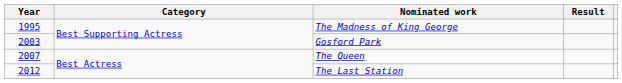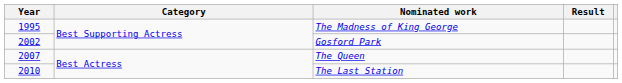 <table class=wikitable>
 <tr>
 <th scope="col" style="width:5em;">Year</th>
 <th scope="col" style="width:28em;">Category</th>
 <th scope="col" style="width:27em;">Nominated work</th>
 <th scope="col" style="width:5em;">Result</th>
 <th></th>
 </tr>
 <tr>
 <td style="text-align:center;"><a href='#'>1995</a></td>
 <td rowspan="2"><a href='#'>Best Supporting Actress</a></td>
 <td><em><a href='#'>The Madness of King George</a></em></td>
 <td></td>
 <td style="text-align:center;"></td>
 </tr>
 <tr>
-<td style="text-align:center;"><a href='#'>2003</a></td>
+<td style="text-align:center;"><a href='#'>2002</a></td>
 <td><em><a href='#'>Gosford Park</a></em></td>
 <td></td>
 <td style="text-align:center;"></td>
 </tr>
 <tr>
 <td style="text-align:center;"><a href='#'>2007</a></td>
 <td rowspan="2"><a href='#'>Best Actress</a></td>
 <td><em><a href='#'>The Queen</a></em></td>
 <td></td>
 <td style="text-align:center;"></td>
 </tr>
 <tr>
-<td style="text-align:center;"><a href='#'>2012</a></td>
+<td style="text-align:center;"><a href='#'>2010</a></td>
 <td><em><a href='#'>The Last Station</a></em></td>
 <td></td>
 <td style="text-align:center;"></td>
 </tr>
 </table>
